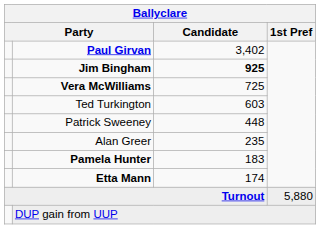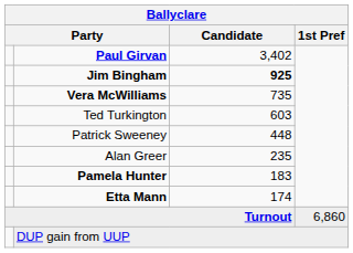 <table class="wikitable">
 <tr>
 <th colspan="4" align="center"><a href='#'>Ballyclare</a></th>
 </tr>
 <tr>
 <th colspan="2" align="center" width=200>Party</th>
 <th width=150>Candidate</th>
 <th width=60>1st Pref</th>
 </tr>
 <tr>
 <td></td>
 <td align="right"><strong><a href='#'>Paul Girvan</a></strong></td>
 <td align="right">3,402</td>
 </tr>
 <tr>
 <td></td>
 <td align="right"><strong>Jim Bingham</strong></td>
 <td align="right"><strong>925</strong></td>
 </tr>
 <tr>
 <td></td>
 <td align="right"><strong>Vera McWilliams</strong></td>
-<td align="right">725</td>
+<td align="right">735</td>
 </tr>
 <tr>
 <td></td>
 <td align="right">Ted Turkington</td>
 <td align="right">603</td>
 </tr>
 <tr>
 <td></td>
 <td align="right">Patrick Sweeney</td>
 <td align="right">448</td>
 </tr>
 <tr>
 <td></td>
 <td align="right">Alan Greer</td>
 <td align="right">235</td>
 </tr>
 <tr>
 <td></td>
 <td align="right"><strong>Pamela Hunter</strong></td>
 <td align="right">183</td>
 </tr>
 <tr>
 <td></td>
 <td align="right"><strong>Etta Mann</strong></td>
 <td align="right">174</td>
 </tr>
 <tr bgcolor="EEEEEE">
 <td colspan=3 align="right"><strong><a href='#'>Turnout</a></strong></td>
-<td align="right">5,880</td>
+<td align="right">6,860</td>
 </tr>
 <tr>
 <td bgcolor=></td>
 <td colspan=3 bgcolor="EEEEEE"><a href='#'>DUP</a> gain from <a href='#'>UUP</a></td>
 </tr>
 </table>
